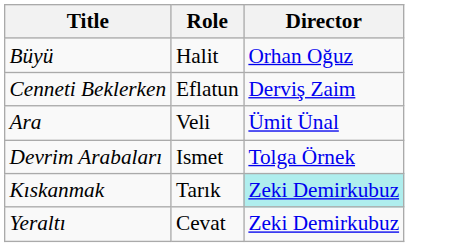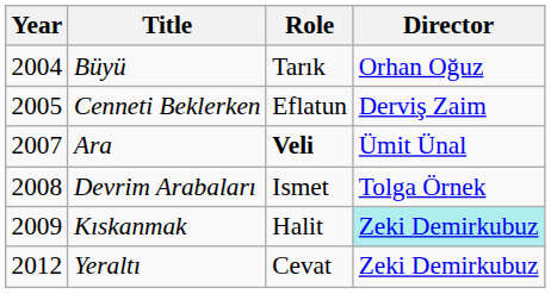 <table class="wikitable sortable">
 <tr>
+<th>Year</th>
 <th>Title</th>
 <th>Role</th>
 <th>Director</th>
 </tr>
 <tr>
+<td>2004</td>
 <td><em>Büyü</em></td>
-<td>Halit</td>
+<td>Tarık</td>
 <td><a href='#'>Orhan Oğuz</a></td>
 </tr>
 <tr>
+<td>2005</td>
 <td><em>Cenneti Beklerken</em></td>
 <td>Eflatun</td>
 <td><a href='#'>Derviş Zaim</a></td>
 </tr>
 <tr>
+<td>2007</td>
 <td><em>Ara</em></td>
-<td>Veli</td>
+<td><strong>Veli</strong></td>
 <td><a href='#'>Ümit Ünal</a></td>
 </tr>
 <tr>
+<td>2008</td>
 <td><em>Devrim Arabaları</em></td>
 <td>Ismet</td>
 <td><a href='#'>Tolga Örnek</a></td>
 </tr>
 <tr>
+<td>2009</td>
 <td><em>Kıskanmak</em></td>
-<td>Tarık</td>
+<td>Halit</td>
 <td style="background: paleturquoise;"><a href='#'>Zeki Demirkubuz</a></td>
 </tr>
 <tr>
+<td>2012</td>
 <td><em>Yeraltı</em></td>
 <td>Cevat</td>
 <td><a href='#'>Zeki Demirkubuz</a></td>
 </tr>
 </table>
